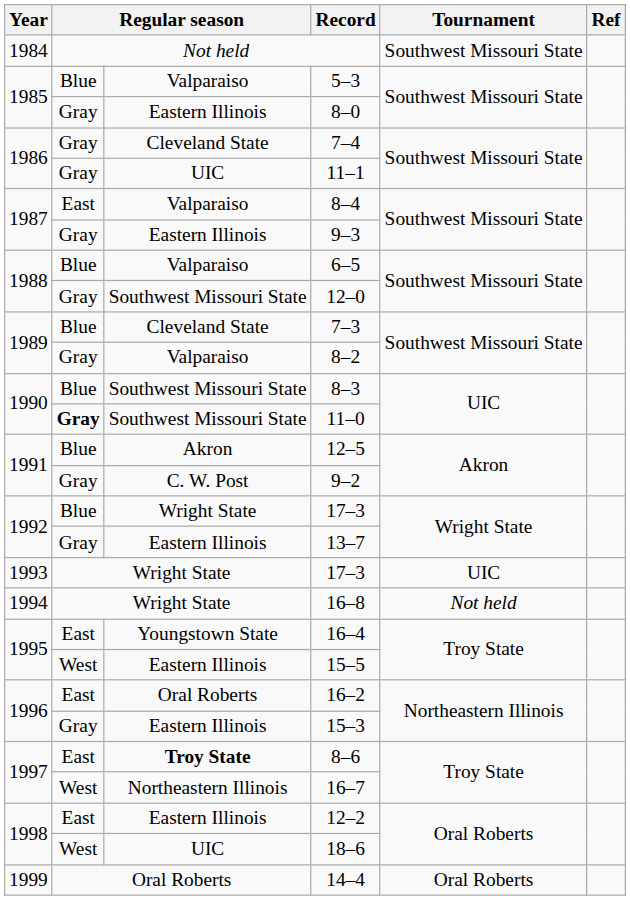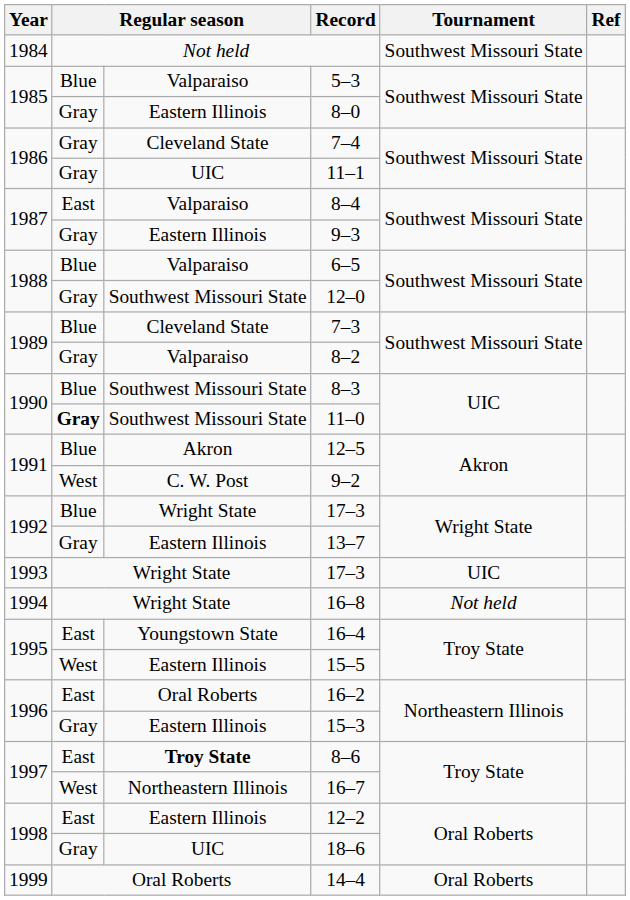 <table class="wikitable" style="text-align:center;" cellspacing="2">
 <tr>
 <th>Year</th>
 <th colspan=2>Regular season</th>
 <th>Record</th>
 <th>Tournament</th>
 <th>Ref</th>
 </tr>
 <tr>
 <td>1984</td>
 <td colspan=3><em>Not held</em></td>
 <td>Southwest Missouri State</td>
 <td></td>
 </tr>
 <tr>
 <td rowspan=2>1985</td>
 <td>Blue</td>
 <td>Valparaiso</td>
 <td>5–3</td>
 <td rowspan=2>Southwest Missouri State</td>
 <td rowspan=2></td>
 </tr>
 <tr>
 <td>Gray</td>
 <td>Eastern Illinois</td>
 <td>8–0</td>
 </tr>
 <tr>
 <td rowspan=2>1986</td>
 <td>Gray</td>
 <td>Cleveland State</td>
 <td>7–4</td>
 <td rowspan=2>Southwest Missouri State</td>
 <td rowspan=2></td>
 </tr>
 <tr>
 <td>Gray</td>
 <td>UIC</td>
 <td>11–1</td>
 </tr>
 <tr>
 <td rowspan=2>1987</td>
 <td>East</td>
 <td>Valparaiso</td>
 <td>8–4</td>
 <td rowspan=2>Southwest Missouri State</td>
 <td rowspan=2></td>
 </tr>
 <tr>
 <td>Gray</td>
 <td>Eastern Illinois</td>
 <td>9–3</td>
 </tr>
 <tr>
 <td rowspan=2>1988</td>
 <td>Blue</td>
 <td>Valparaiso</td>
 <td>6–5</td>
 <td rowspan=2>Southwest Missouri State</td>
 <td rowspan=2></td>
 </tr>
 <tr>
 <td>Gray</td>
 <td>Southwest Missouri State</td>
 <td>12–0</td>
 </tr>
 <tr>
 <td rowspan=2>1989</td>
 <td>Blue</td>
 <td>Cleveland State</td>
 <td>7–3</td>
 <td rowspan=2>Southwest Missouri State</td>
 <td rowspan=2></td>
 </tr>
 <tr>
 <td>Gray</td>
 <td>Valparaiso</td>
 <td>8–2</td>
 </tr>
 <tr>
 <td rowspan=2>1990</td>
 <td>Blue</td>
 <td>Southwest Missouri State</td>
 <td>8–3</td>
 <td rowspan=2>UIC</td>
 <td rowspan=2></td>
 </tr>
 <tr>
 <td><strong>Gray</strong></td>
 <td>Southwest Missouri State</td>
 <td>11–0</td>
 </tr>
 <tr>
 <td rowspan=2>1991</td>
 <td>Blue</td>
 <td>Akron</td>
 <td>12–5</td>
 <td rowspan=2>Akron</td>
 <td rowspan=2></td>
 </tr>
 <tr>
-<td>Gray</td>
+<td>West</td>
 <td>C. W. Post</td>
 <td>9–2</td>
 </tr>
 <tr>
 <td rowspan=2>1992</td>
 <td>Blue</td>
 <td>Wright State</td>
 <td>17–3</td>
 <td rowspan=2>Wright State</td>
 <td rowspan=2></td>
 </tr>
 <tr>
 <td>Gray</td>
 <td>Eastern Illinois</td>
 <td>13–7</td>
 </tr>
 <tr>
 <td>1993</td>
 <td colspan=2>Wright State</td>
 <td>17–3</td>
 <td>UIC</td>
 <td></td>
 </tr>
 <tr>
 <td>1994</td>
 <td colspan=2>Wright State</td>
 <td>16–8</td>
 <td><em>Not held</em></td>
 <td></td>
 </tr>
 <tr>
 <td rowspan=2>1995</td>
 <td>East</td>
 <td>Youngstown State</td>
 <td>16–4</td>
 <td rowspan=2>Troy State</td>
 <td rowspan=2></td>
 </tr>
 <tr>
 <td>West</td>
 <td>Eastern Illinois</td>
 <td>15–5</td>
 </tr>
 <tr>
 <td rowspan=2>1996</td>
 <td>East</td>
 <td>Oral Roberts</td>
 <td>16–2</td>
 <td rowspan=2>Northeastern Illinois</td>
 <td rowspan=2></td>
 </tr>
 <tr>
 <td>Gray</td>
 <td>Eastern Illinois</td>
 <td>15–3</td>
 </tr>
 <tr>
 <td rowspan=2>1997</td>
 <td>East</td>
 <td><strong>Troy State</strong></td>
 <td>8–6</td>
 <td rowspan=2>Troy State</td>
 <td rowspan=2></td>
 </tr>
 <tr>
 <td>West</td>
 <td>Northeastern Illinois</td>
 <td>16–7</td>
 </tr>
 <tr>
 <td rowspan=2>1998</td>
 <td>East</td>
 <td>Eastern Illinois</td>
 <td>12–2</td>
 <td rowspan=2>Oral Roberts</td>
 <td rowspan=2></td>
 </tr>
 <tr>
-<td>West</td>
+<td>Gray</td>
 <td>UIC</td>
 <td>18–6</td>
 </tr>
 <tr>
 <td>1999</td>
 <td colspan=2>Oral Roberts</td>
 <td>14–4</td>
 <td>Oral Roberts</td>
 <td></td>
 </tr>
 </table>
